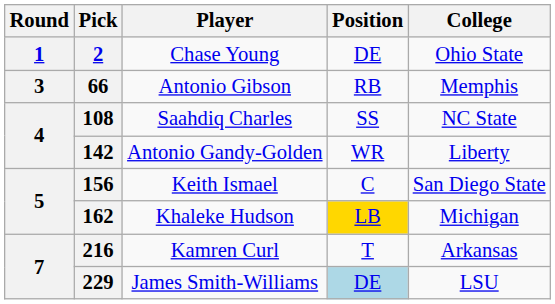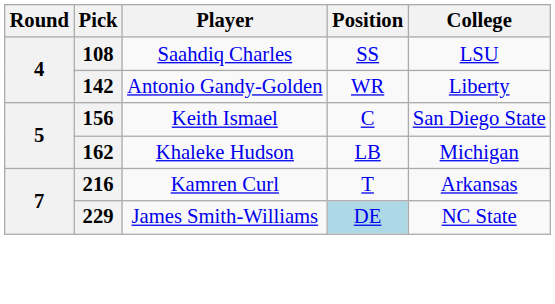 <table class="wikitable" style="text-align:center">
 <tr>
 <th>Round</th>
 <th>Pick</th>
 <th>Player</th>
 <th>Position</th>
 <th>College</th>
 </tr>
 <tr>
-<th><a href='#'>1</a></th>
-<th><a href='#'>2</a></th>
-<td><a href='#'>Chase Young</a></td>
-<td><a href='#'>DE</a></td>
-<td><a href='#'>Ohio State</a></td>
-</tr>
-<tr>
-<th>3</th>
-<th>66</th>
-<td><a href='#'>Antonio Gibson</a></td>
-<td><a href='#'>RB</a></td>
-<td><a href='#'>Memphis</a></td>
-</tr>
-<tr>
 <th rowspan=2>4</th>
 <th>108</th>
 <td><a href='#'>Saahdiq Charles</a></td>
 <td><a href='#'>SS</a></td>
-<td><a href='#'>NC State</a></td>
+<td><a href='#'>LSU</a></td>
 </tr>
 <tr>
 <th>142</th>
 <td><a href='#'>Antonio Gandy-Golden</a></td>
 <td><a href='#'>WR</a></td>
 <td><a href='#'>Liberty</a></td>
 </tr>
 <tr>
 <th rowspan=2>5</th>
 <th>156</th>
 <td><a href='#'>Keith Ismael</a></td>
 <td><a href='#'>C</a></td>
 <td><a href='#'>San Diego State</a></td>
 </tr>
 <tr>
 <th>162</th>
 <td><a href='#'>Khaleke Hudson</a></td>
-<td style="background: gold;"><a href='#'>LB</a></td>
+<td><a href='#'>LB</a></td>
 <td><a href='#'>Michigan</a></td>
 </tr>
 <tr>
 <th rowspan=2>7</th>
 <th>216</th>
 <td><a href='#'>Kamren Curl</a></td>
 <td><a href='#'>T</a></td>
 <td><a href='#'>Arkansas</a></td>
 </tr>
 <tr>
 <th>229</th>
 <td><a href='#'>James Smith-Williams</a></td>
 <td style="background: lightblue;"><a href='#'>DE</a></td>
-<td><a href='#'>LSU</a></td>
+<td><a href='#'>NC State</a></td>
 </tr>
 </table>
